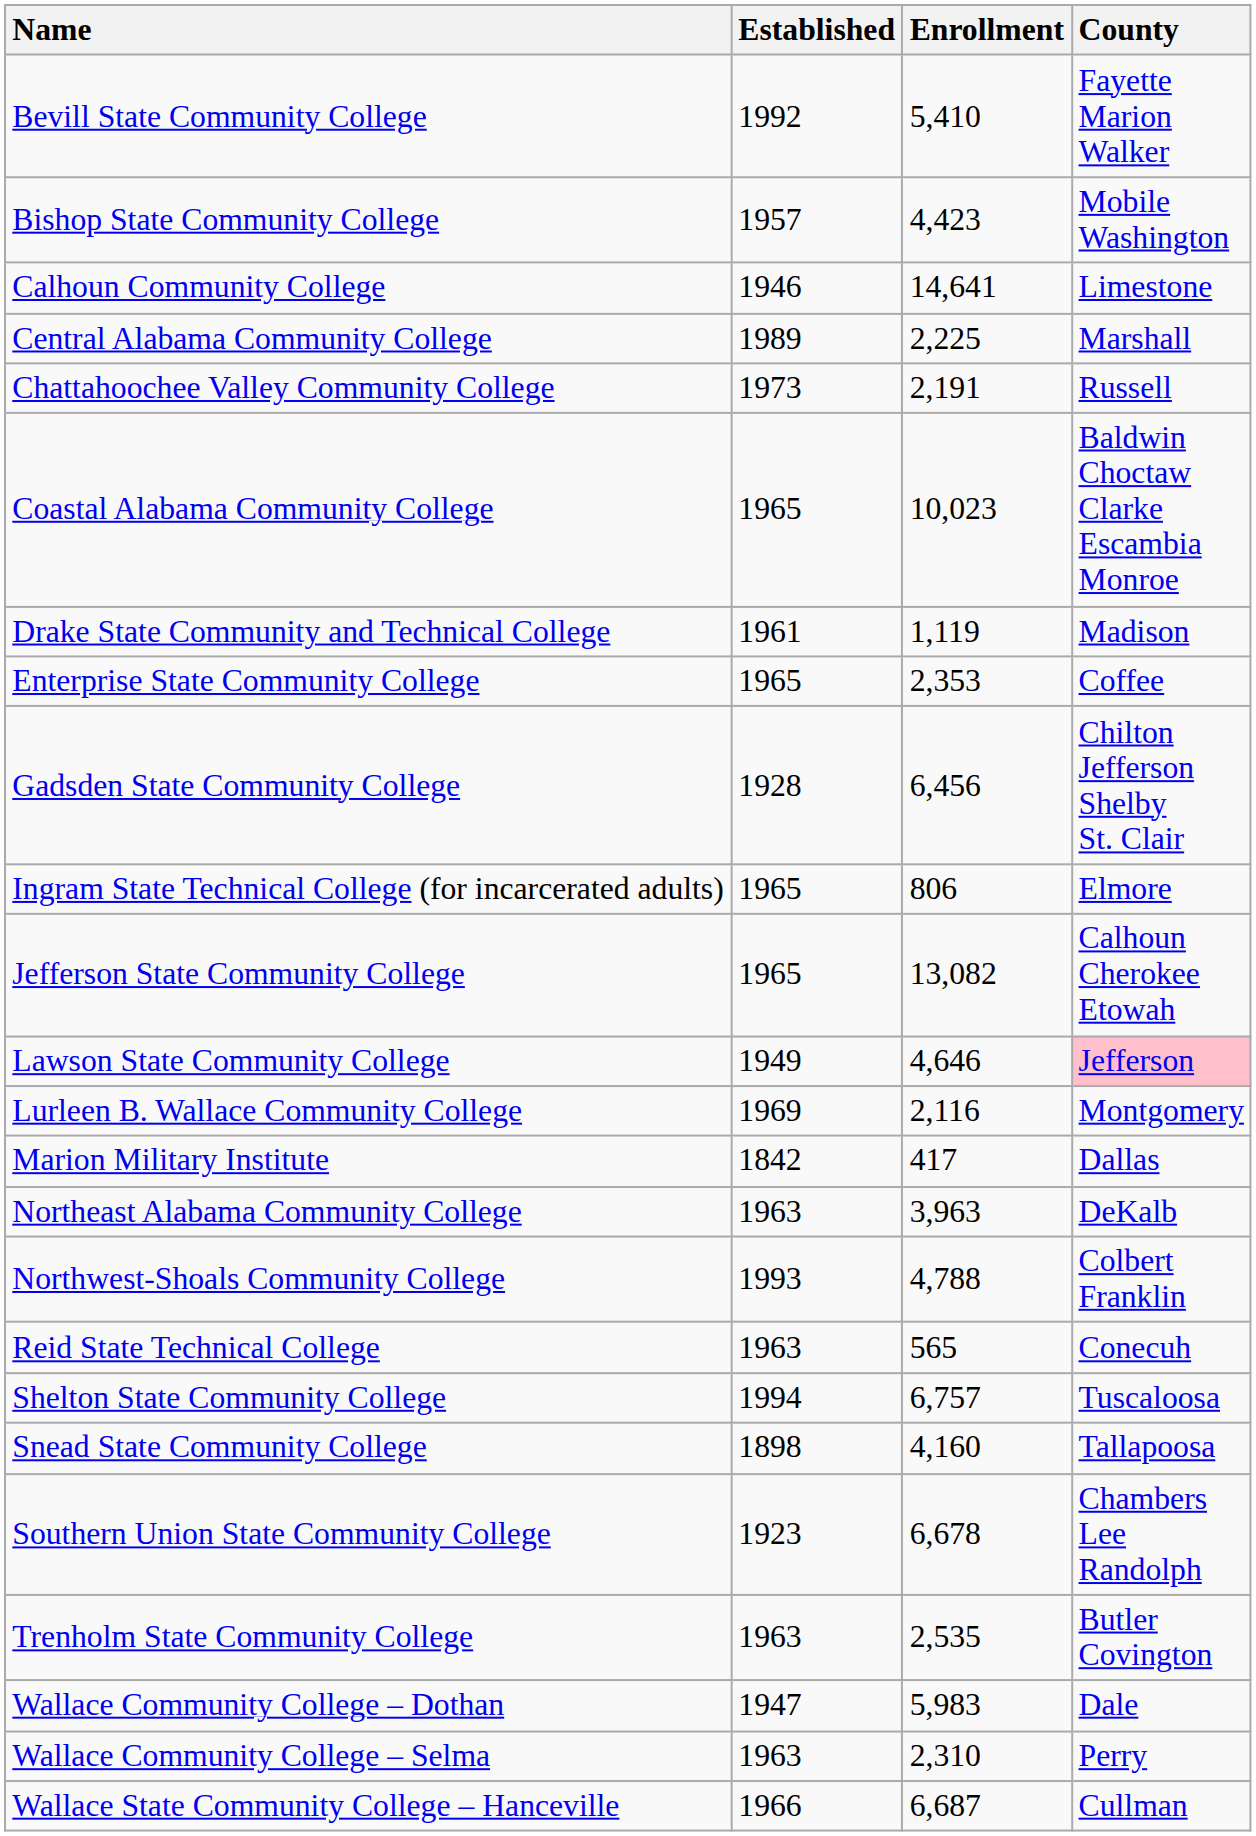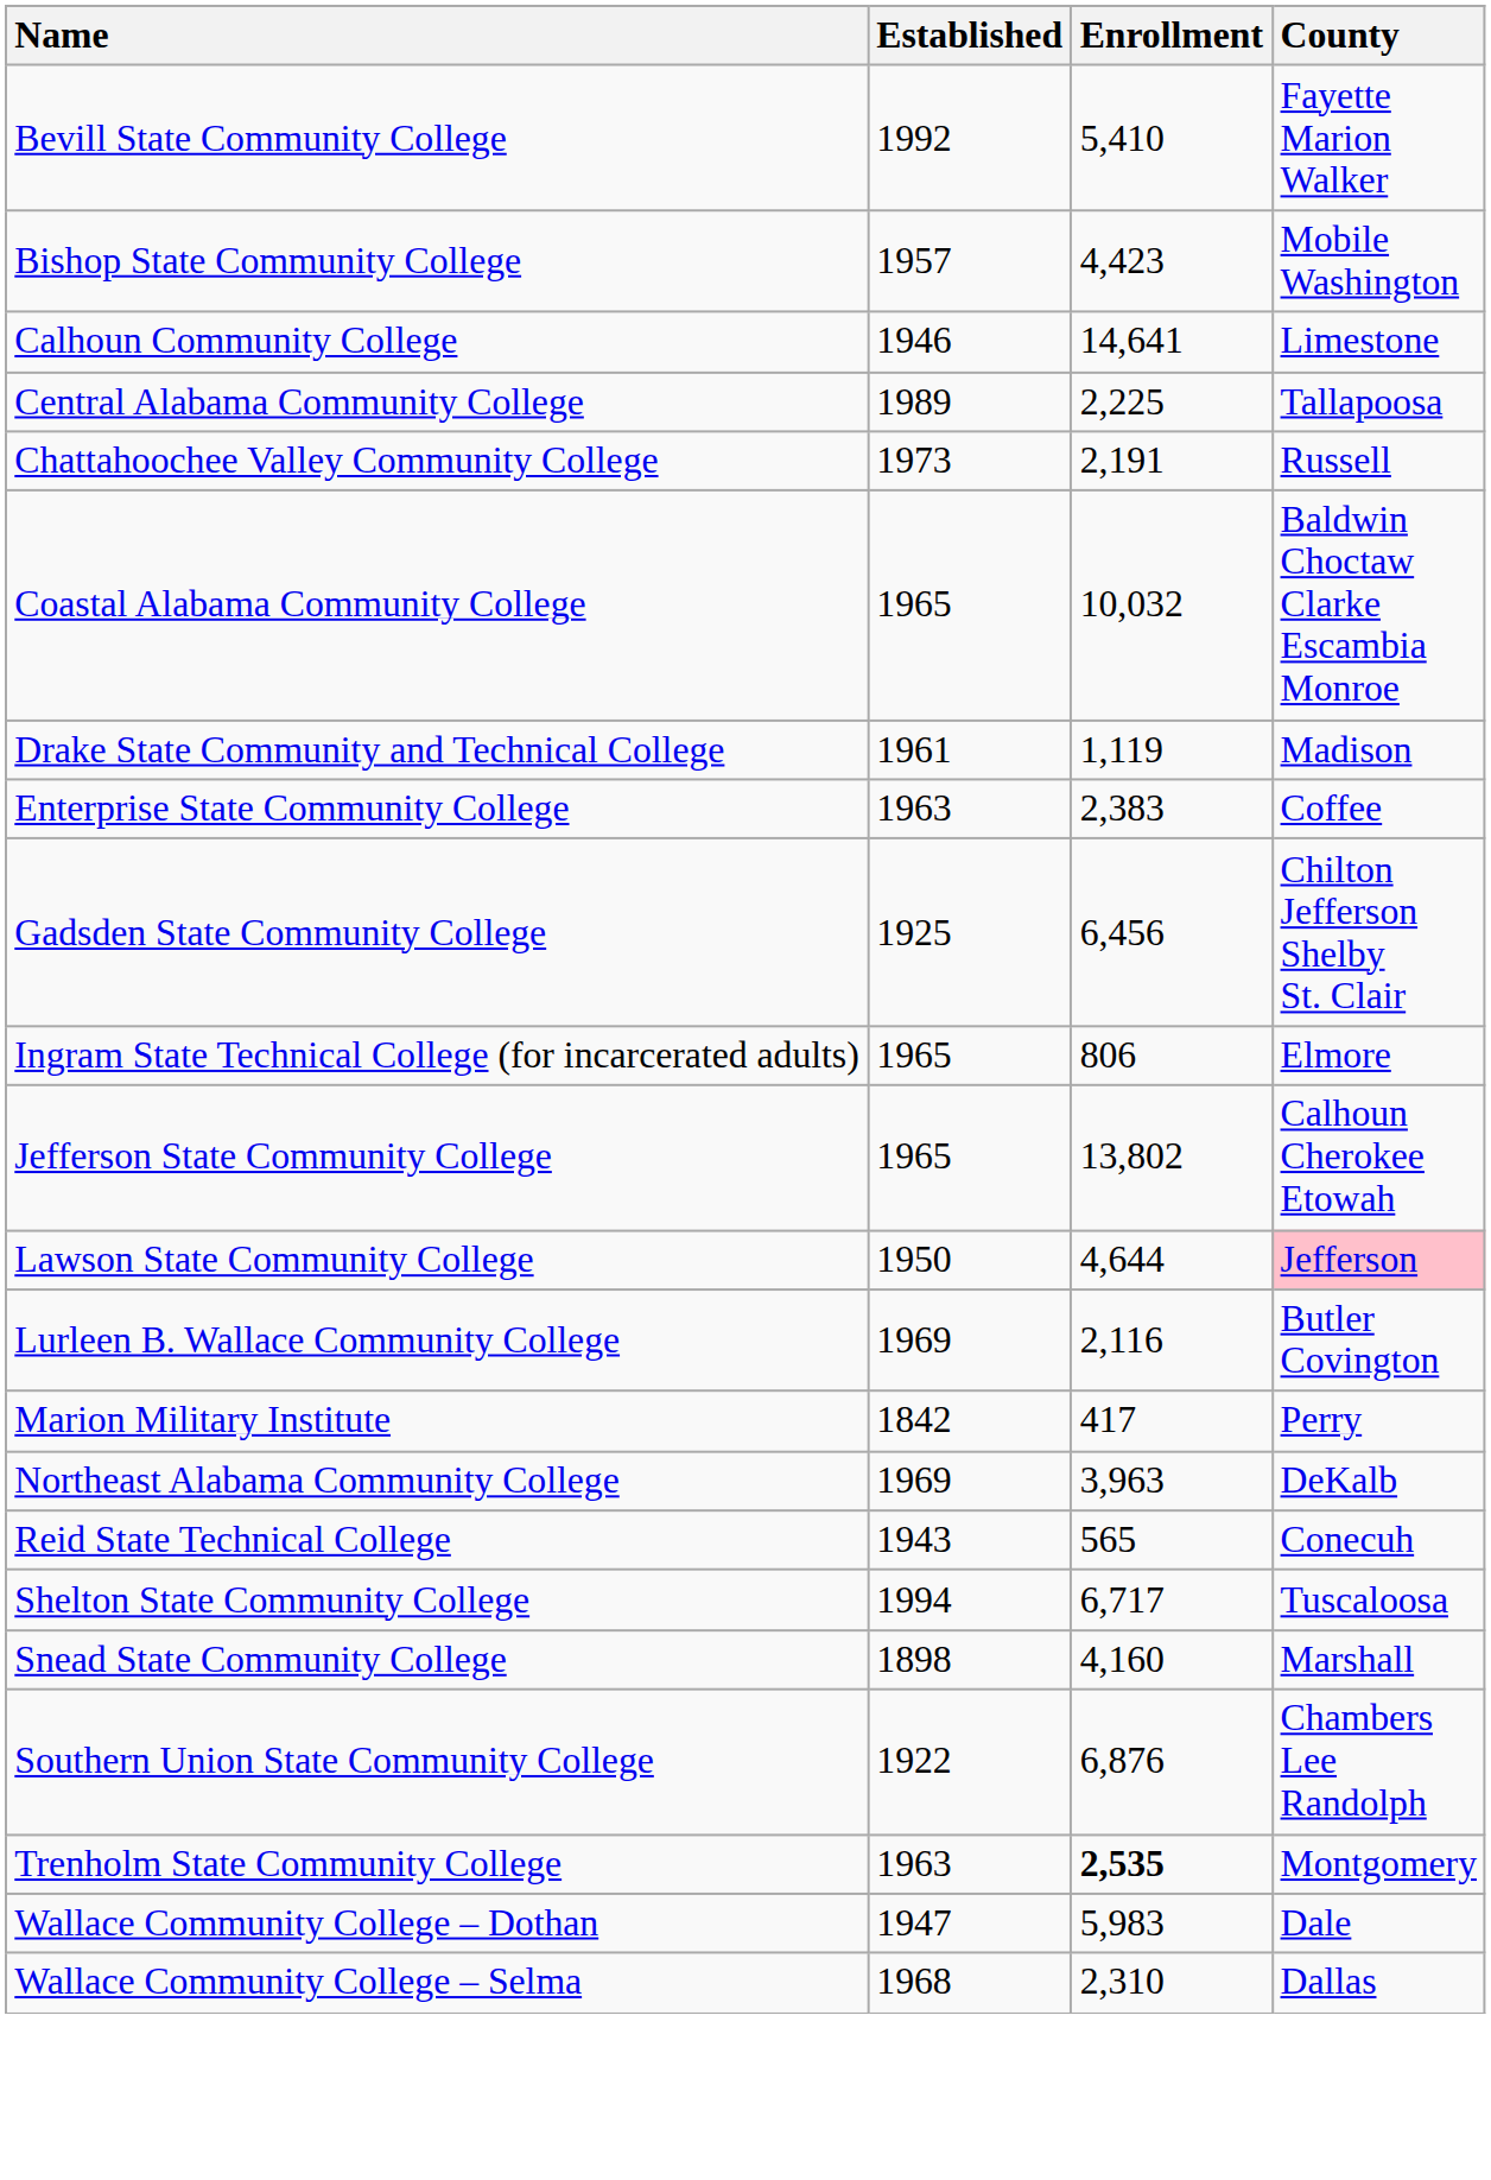 <table class="wikitable sortable">
 <tr>
 <th style="text-align: left;" scope="col">Name</th>
 <th style="text-align: left;" scope="col">Established</th>
 <th style="text-align: left;" scope="col">Enrollment</th>
 <th style="text-align: left;" scope="col">County</th>
 </tr>
 <tr>
 <td><a href='#'>Bevill State Community College</a></td>
 <td>1992</td>
 <td>5,410</td>
 <td><a href='#'>Fayette</a><br><a href='#'>Marion</a><br><a href='#'>Walker</a></td>
 </tr>
 <tr>
 <td><a href='#'>Bishop State Community College</a></td>
 <td>1957</td>
 <td>4,423</td>
 <td><a href='#'>Mobile</a><br><a href='#'>Washington</a></td>
 </tr>
 <tr>
 <td><a href='#'>Calhoun Community College</a></td>
 <td>1946</td>
 <td>14,641</td>
 <td><a href='#'>Limestone</a></td>
 </tr>
 <tr>
 <td><a href='#'>Central Alabama Community College</a></td>
 <td>1989</td>
 <td>2,225</td>
-<td><a href='#'>Marshall</a></td>
+<td><a href='#'>Tallapoosa</a></td>
 </tr>
 <tr>
 <td><a href='#'>Chattahoochee Valley Community College</a></td>
 <td>1973</td>
 <td>2,191</td>
 <td><a href='#'>Russell</a></td>
 </tr>
 <tr>
 <td><a href='#'>Coastal Alabama Community College</a></td>
 <td>1965</td>
-<td>10,023</td>
+<td>10,032</td>
 <td><a href='#'>Baldwin</a><br><a href='#'>Choctaw</a><br><a href='#'>Clarke</a><br><a href='#'>Escambia</a><br><a href='#'>Monroe</a></td>
 </tr>
 <tr>
 <td><a href='#'>Drake State Community and Technical College</a></td>
 <td>1961</td>
 <td>1,119</td>
 <td><a href='#'>Madison</a></td>
 </tr>
 <tr>
 <td><a href='#'>Enterprise State Community College</a></td>
-<td>1965</td>
-<td>2,353</td>
+<td>1963</td>
+<td>2,383</td>
 <td><a href='#'>Coffee</a></td>
 </tr>
 <tr>
 <td><a href='#'>Gadsden State Community College</a></td>
-<td>1928</td>
+<td>1925</td>
 <td>6,456</td>
 <td><a href='#'>Chilton</a><br><a href='#'>Jefferson</a><br><a href='#'>Shelby</a><br><a href='#'>St. Clair</a></td>
 </tr>
 <tr>
 <td><a href='#'>Ingram State Technical College</a> (for incarcerated adults)</td>
 <td>1965</td>
 <td>806</td>
 <td><a href='#'>Elmore</a></td>
 </tr>
 <tr>
 <td><a href='#'>Jefferson State Community College</a></td>
 <td>1965</td>
-<td>13,082</td>
+<td>13,802</td>
 <td><a href='#'>Calhoun</a><br><a href='#'>Cherokee</a><br><a href='#'>Etowah</a></td>
 </tr>
 <tr>
 <td><a href='#'>Lawson State Community College</a></td>
-<td>1949</td>
-<td>4,646</td>
+<td>1950</td>
+<td>4,644</td>
 <td style="background: pink;"><a href='#'>Jefferson</a></td>
 </tr>
 <tr>
 <td><a href='#'>Lurleen B. Wallace Community College</a></td>
 <td>1969</td>
 <td>2,116</td>
-<td><a href='#'>Montgomery</a></td>
+<td><a href='#'>Butler</a><br><a href='#'>Covington</a></td>
 </tr>
 <tr>
 <td><a href='#'>Marion Military Institute</a></td>
 <td>1842</td>
 <td>417</td>
-<td><a href='#'>Dallas</a></td>
+<td><a href='#'>Perry</a></td>
 </tr>
 <tr>
 <td><a href='#'>Northeast Alabama Community College</a></td>
-<td>1963</td>
+<td>1969</td>
 <td>3,963</td>
 <td><a href='#'>DeKalb</a></td>
 </tr>
 <tr>
-<td><a href='#'>Northwest-Shoals Community College</a></td>
-<td>1993</td>
-<td>4,788</td>
-<td><a href='#'>Colbert</a><br><a href='#'>Franklin</a></td>
-</tr>
-<tr>
 <td><a href='#'>Reid State Technical College</a></td>
-<td>1963</td>
+<td>1943</td>
 <td>565</td>
 <td><a href='#'>Conecuh</a></td>
 </tr>
 <tr>
 <td><a href='#'>Shelton State Community College</a></td>
 <td>1994</td>
-<td>6,757</td>
+<td>6,717</td>
 <td><a href='#'>Tuscaloosa</a></td>
 </tr>
 <tr>
 <td><a href='#'>Snead State Community College</a></td>
 <td>1898</td>
 <td>4,160</td>
-<td><a href='#'>Tallapoosa</a></td>
+<td><a href='#'>Marshall</a></td>
 </tr>
 <tr>
 <td><a href='#'>Southern Union State Community College</a></td>
-<td>1923</td>
-<td>6,678</td>
+<td>1922</td>
+<td>6,876</td>
 <td><a href='#'>Chambers</a><br><a href='#'>Lee</a><br><a href='#'>Randolph</a></td>
 </tr>
 <tr>
 <td><a href='#'>Trenholm State Community College</a></td>
 <td>1963</td>
-<td>2,535</td>
-<td><a href='#'>Butler</a><br><a href='#'>Covington</a></td>
+<td><strong>2,535</strong></td>
+<td><a href='#'>Montgomery</a></td>
 </tr>
 <tr>
 <td><a href='#'> Wallace Community College – Dothan</a></td>
 <td>1947</td>
 <td>5,983</td>
 <td><a href='#'>Dale</a></td>
 </tr>
 <tr>
 <td><a href='#'>Wallace Community College – Selma</a></td>
-<td>1963</td>
+<td>1968</td>
 <td>2,310</td>
-<td><a href='#'>Perry</a></td>
-</tr>
-<tr>
-<td><a href='#'> Wallace State Community College – Hanceville</a></td>
-<td>1966</td>
-<td>6,687</td>
-<td><a href='#'>Cullman</a></td>
+<td><a href='#'>Dallas</a></td>
 </tr>
 </table>
